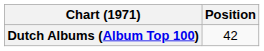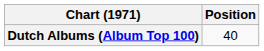 <table class="wikitable plainrowheaders" style="text-align:center">
 <tr>
 <th scope="col">Chart (1971)</th>
 <th scope="col">Position</th>
 </tr>
 <tr>
 <th scope="row">Dutch Albums (<a href='#'>Album Top 100</a>)</th>
-<td>42</td>
+<td>40</td>
 </tr>
 </table>
